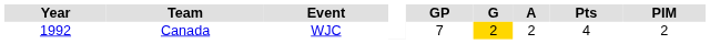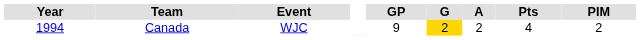 <table border="0" cellpadding="1" cellspacing="0" style="text-align:center; width:50em">
 <tr ALIGN="center" bgcolor="#e0e0e0">
 <th>Year</th>
 <th>Team</th>
 <th>Event</th>
 <th rowspan="99" bgcolor="#ffffff"> </th>
 <th>GP</th>
 <th>G</th>
 <th>A</th>
 <th>Pts</th>
 <th>PIM</th>
 </tr>
 <tr>
-<td><a href='#'>1992</a></td>
+<td><a href='#'>1994</a></td>
 <td><a href='#'>Canada</a></td>
 <td><a href='#'>WJC</a></td>
-<td>7</td>
+<td>9</td>
 <td style="background: gold;">2</td>
 <td>2</td>
 <td>4</td>
 <td>2</td>
 </tr>
 </table>
